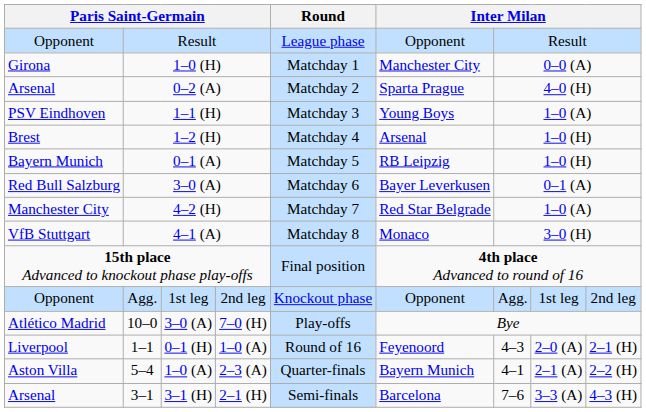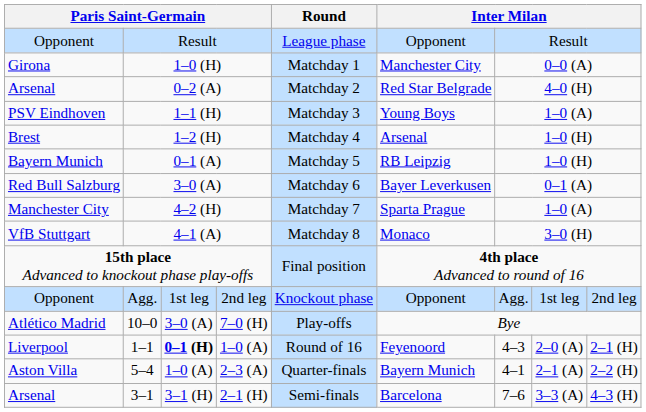 <table class="wikitable" style="text-align:center; white-space:nowrap;">
 <tr>
 <th colspan="4"> <a href='#'>Paris Saint-Germain</a></th>
 <th>Round</th>
 <th colspan="4"> <a href='#'>Inter Milan</a></th>
 </tr>
 <tr style="background:#C1E0FF">
 <td>Opponent</td>
 <td colspan="3">Result</td>
 <td><a href='#'>League phase</a></td>
 <td>Opponent</td>
 <td colspan="3">Result</td>
 </tr>
 <tr>
 <td style="text-align:left"> <a href='#'>Girona</a></td>
 <td colspan="3"><a href='#'>1–0</a> (H)</td>
 <td style="background:#C1E0FF">Matchday 1</td>
 <td style="text-align:left"> <a href='#'>Manchester City</a></td>
 <td colspan="3"><a href='#'>0–0</a> (A)</td>
 </tr>
 <tr>
 <td style="text-align:left"> <a href='#'>Arsenal</a></td>
 <td colspan="3"><a href='#'>0–2</a> (A)</td>
 <td style="background:#C1E0FF">Matchday 2</td>
-<td style="text-align:left"> <a href='#'>Sparta Prague</a></td>
+<td style="text-align:left"> <a href='#'>Red Star Belgrade</a></td>
 <td colspan="3"><a href='#'>4–0</a> (H)</td>
 </tr>
 <tr>
 <td style="text-align:left"> <a href='#'>PSV Eindhoven</a></td>
 <td colspan="3"><a href='#'>1–1</a> (H)</td>
 <td style="background:#C1E0FF">Matchday 3</td>
 <td style="text-align:left"> <a href='#'>Young Boys</a></td>
 <td colspan="3"><a href='#'>1–0</a> (A)</td>
 </tr>
 <tr>
 <td style="text-align:left"> <a href='#'>Brest</a></td>
 <td colspan="3"><a href='#'>1–2</a> (H)</td>
 <td style="background:#C1E0FF">Matchday 4</td>
 <td style="text-align:left"> <a href='#'>Arsenal</a></td>
 <td colspan="3"><a href='#'>1–0</a> (H)</td>
 </tr>
 <tr>
 <td style="text-align:left"> <a href='#'>Bayern Munich</a></td>
 <td colspan="3"><a href='#'>0–1</a> (A)</td>
 <td style="background:#C1E0FF">Matchday 5</td>
 <td style="text-align:left"> <a href='#'>RB Leipzig</a></td>
 <td colspan="3"><a href='#'>1–0</a> (H)</td>
 </tr>
 <tr>
 <td style="text-align:left"> <a href='#'>Red Bull Salzburg</a></td>
 <td colspan="3"><a href='#'>3–0</a> (A)</td>
 <td style="background:#C1E0FF">Matchday 6</td>
 <td style="text-align:left"> <a href='#'>Bayer Leverkusen</a></td>
 <td colspan="3"><a href='#'>0–1</a> (A)</td>
 </tr>
 <tr>
 <td style="text-align:left"> <a href='#'>Manchester City</a></td>
 <td colspan="3"><a href='#'>4–2</a> (H)</td>
 <td style="background:#C1E0FF">Matchday 7</td>
-<td style="text-align:left"> <a href='#'>Red Star Belgrade</a></td>
+<td style="text-align:left"> <a href='#'>Sparta Prague</a></td>
 <td colspan="3"><a href='#'>1–0</a> (A)</td>
 </tr>
 <tr>
 <td style="text-align:left"> <a href='#'>VfB Stuttgart</a></td>
 <td colspan="3"><a href='#'>4–1</a> (A)</td>
 <td style="background:#C1E0FF">Matchday 8</td>
 <td style="text-align:left"> <a href='#'>Monaco</a></td>
 <td colspan="3"><a href='#'>3–0</a> (H)</td>
 </tr>
 <tr>
 <td colspan="4" style="vertical-align:top"><strong>15th place</strong><br><em>Advanced to knockout phase play-offs</em></td>
 <td style="background:#C1E0FF">Final position</td>
 <td colspan="4" style="vertical-align:top"><strong>4th place</strong><br><em>Advanced to round of 16</em></td>
 </tr>
 <tr style="background:#C1E0FF">
 <td>Opponent</td>
 <td>Agg.</td>
 <td>1st leg</td>
 <td>2nd leg</td>
 <td><a href='#'>Knockout phase</a></td>
 <td>Opponent</td>
 <td>Agg.</td>
 <td>1st leg</td>
 <td>2nd leg</td>
 </tr>
 <tr>
 <td style="text-align:left"> <a href='#'>Atlético Madrid</a></td>
 <td>10–0</td>
 <td><a href='#'>3–0</a> (A)</td>
 <td><a href='#'>7–0</a> (H)</td>
 <td style="background:#C1E0FF">Play-offs</td>
 <td colspan="4"><em>Bye</em></td>
 </tr>
 <tr>
 <td style="text-align:left"> <a href='#'>Liverpool</a></td>
 <td>1–1 </td>
-<td><a href='#'>0–1</a> (H)</td>
+<td><strong><a href='#'>0–1</a> (H)</strong></td>
 <td><a href='#'>1–0</a>  (A)</td>
 <td style="background:#C1E0FF">Round of 16</td>
 <td style="text-align:left"> <a href='#'>Feyenoord</a></td>
 <td>4–3</td>
 <td><a href='#'>2–0</a> (A)</td>
 <td><a href='#'>2–1</a> (H)</td>
 </tr>
 <tr>
 <td style="text-align:left"> <a href='#'>Aston Villa</a></td>
 <td>5–4</td>
 <td><a href='#'>1–0</a> (A)</td>
 <td><a href='#'>2–3</a> (A)</td>
 <td style="background:#C1E0FF">Quarter-finals</td>
 <td style="text-align:left"> <a href='#'>Bayern Munich</a></td>
 <td>4–1</td>
 <td><a href='#'>2–1</a> (A)</td>
 <td><a href='#'>2–2</a> (H)</td>
 </tr>
 <tr>
 <td style="text-align:left"> <a href='#'>Arsenal</a></td>
 <td>3–1</td>
 <td><a href='#'>3–1</a> (H)</td>
 <td><a href='#'>2–1</a> (H)</td>
 <td style="background:#C1E0FF">Semi-finals</td>
 <td style="text-align:left"> <a href='#'>Barcelona</a></td>
 <td>7–6</td>
 <td><a href='#'>3–3</a> (A)</td>
 <td><a href='#'>4–3</a>  (H)</td>
 </tr>
 </table>
